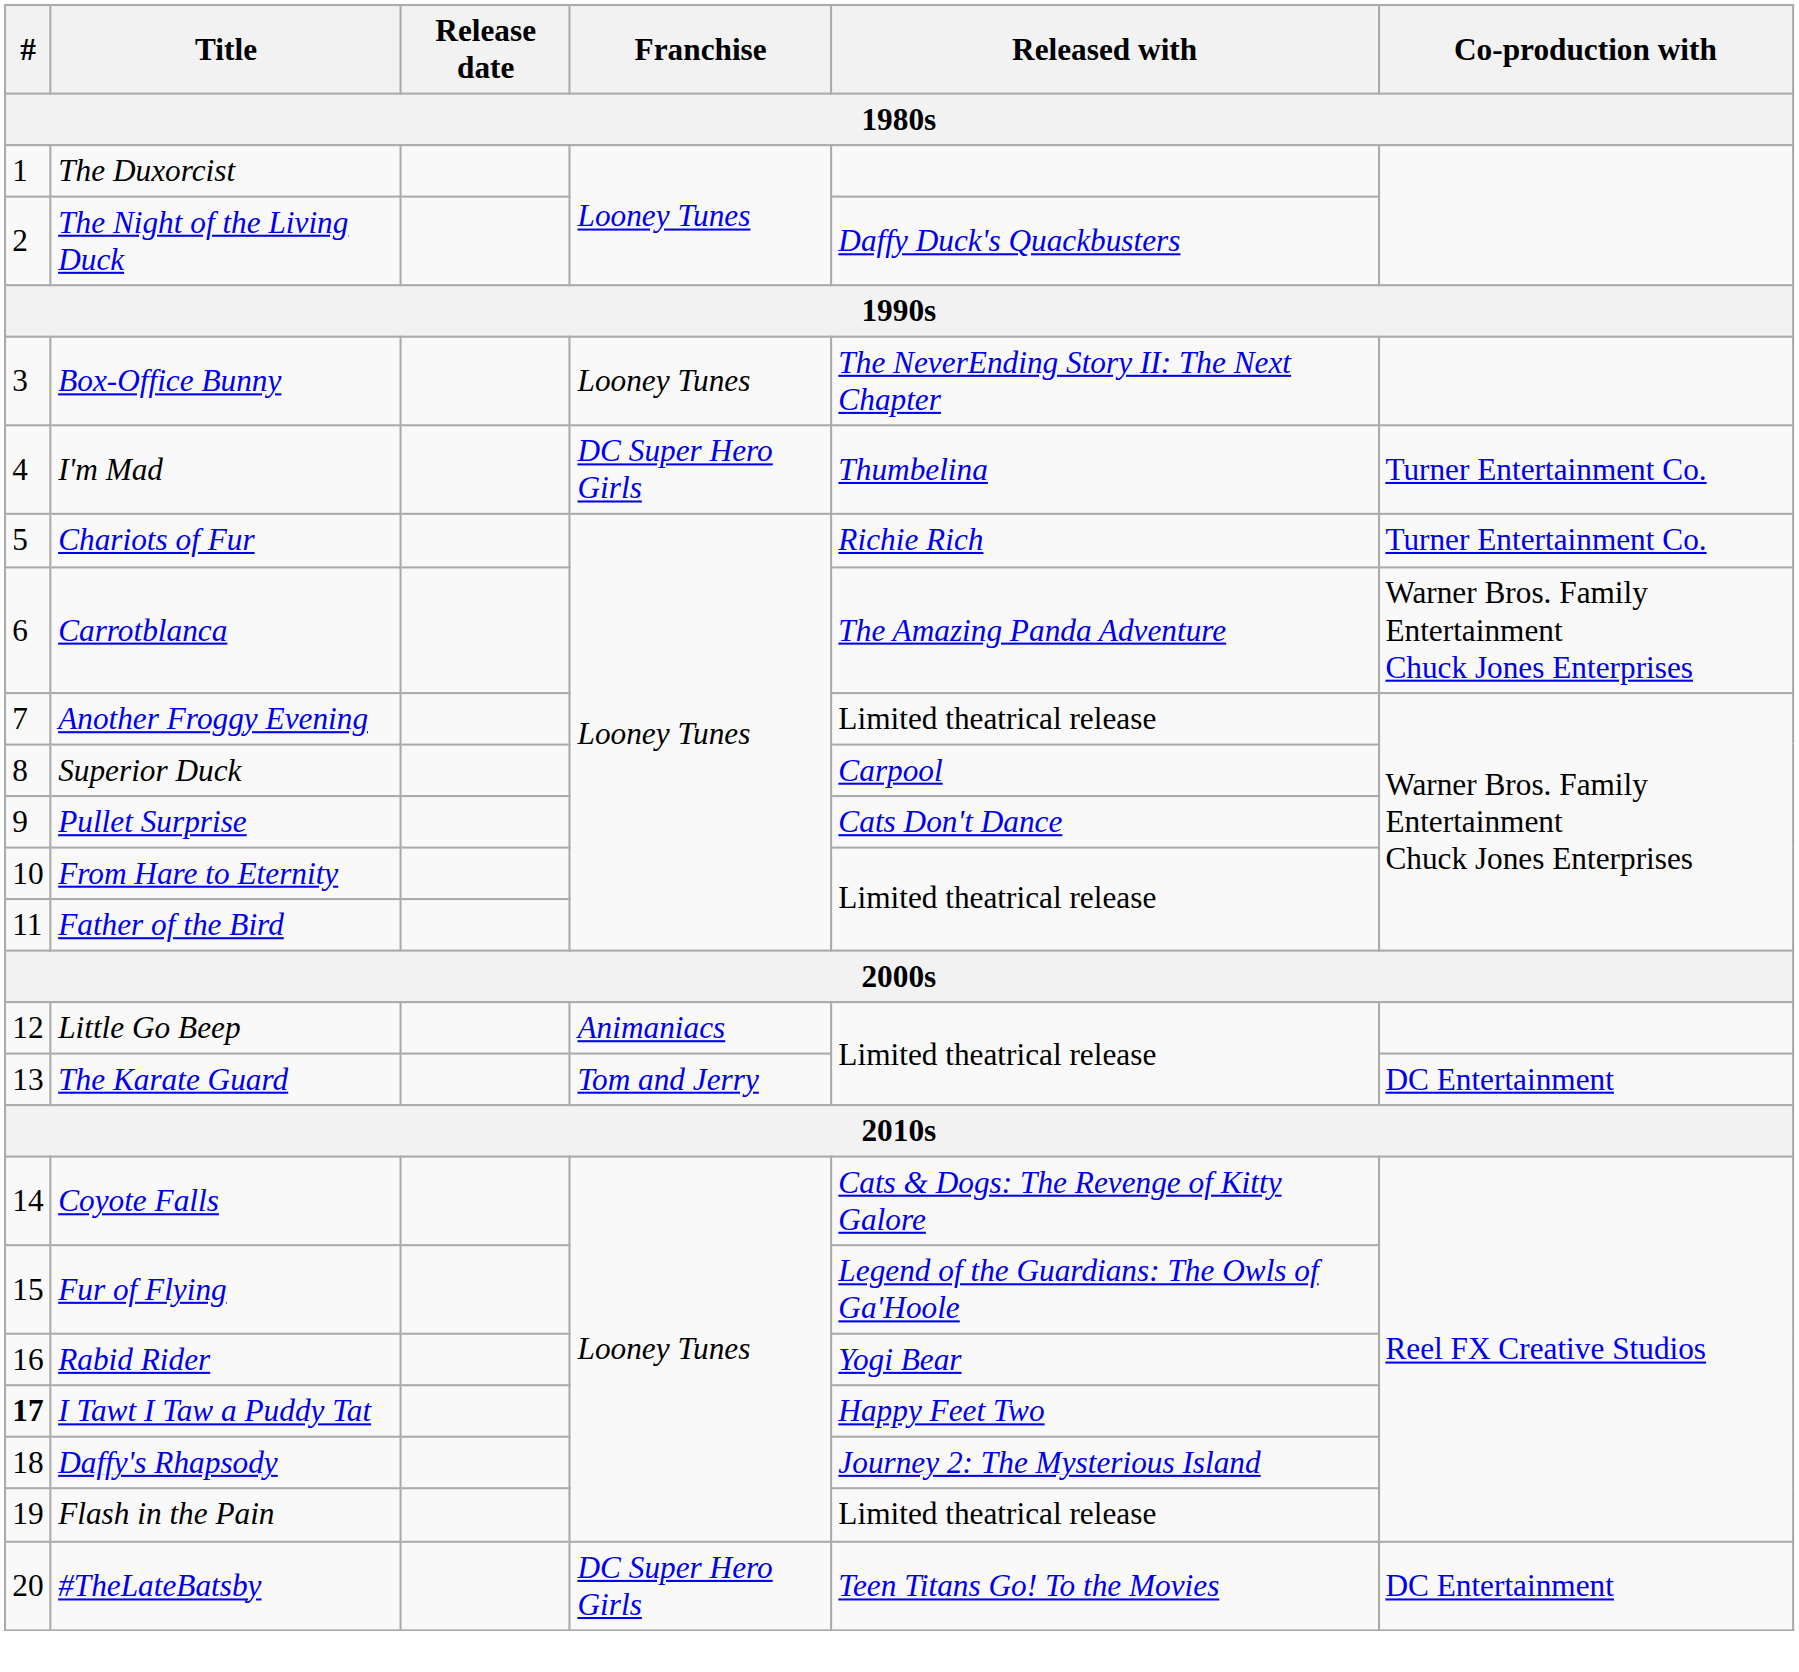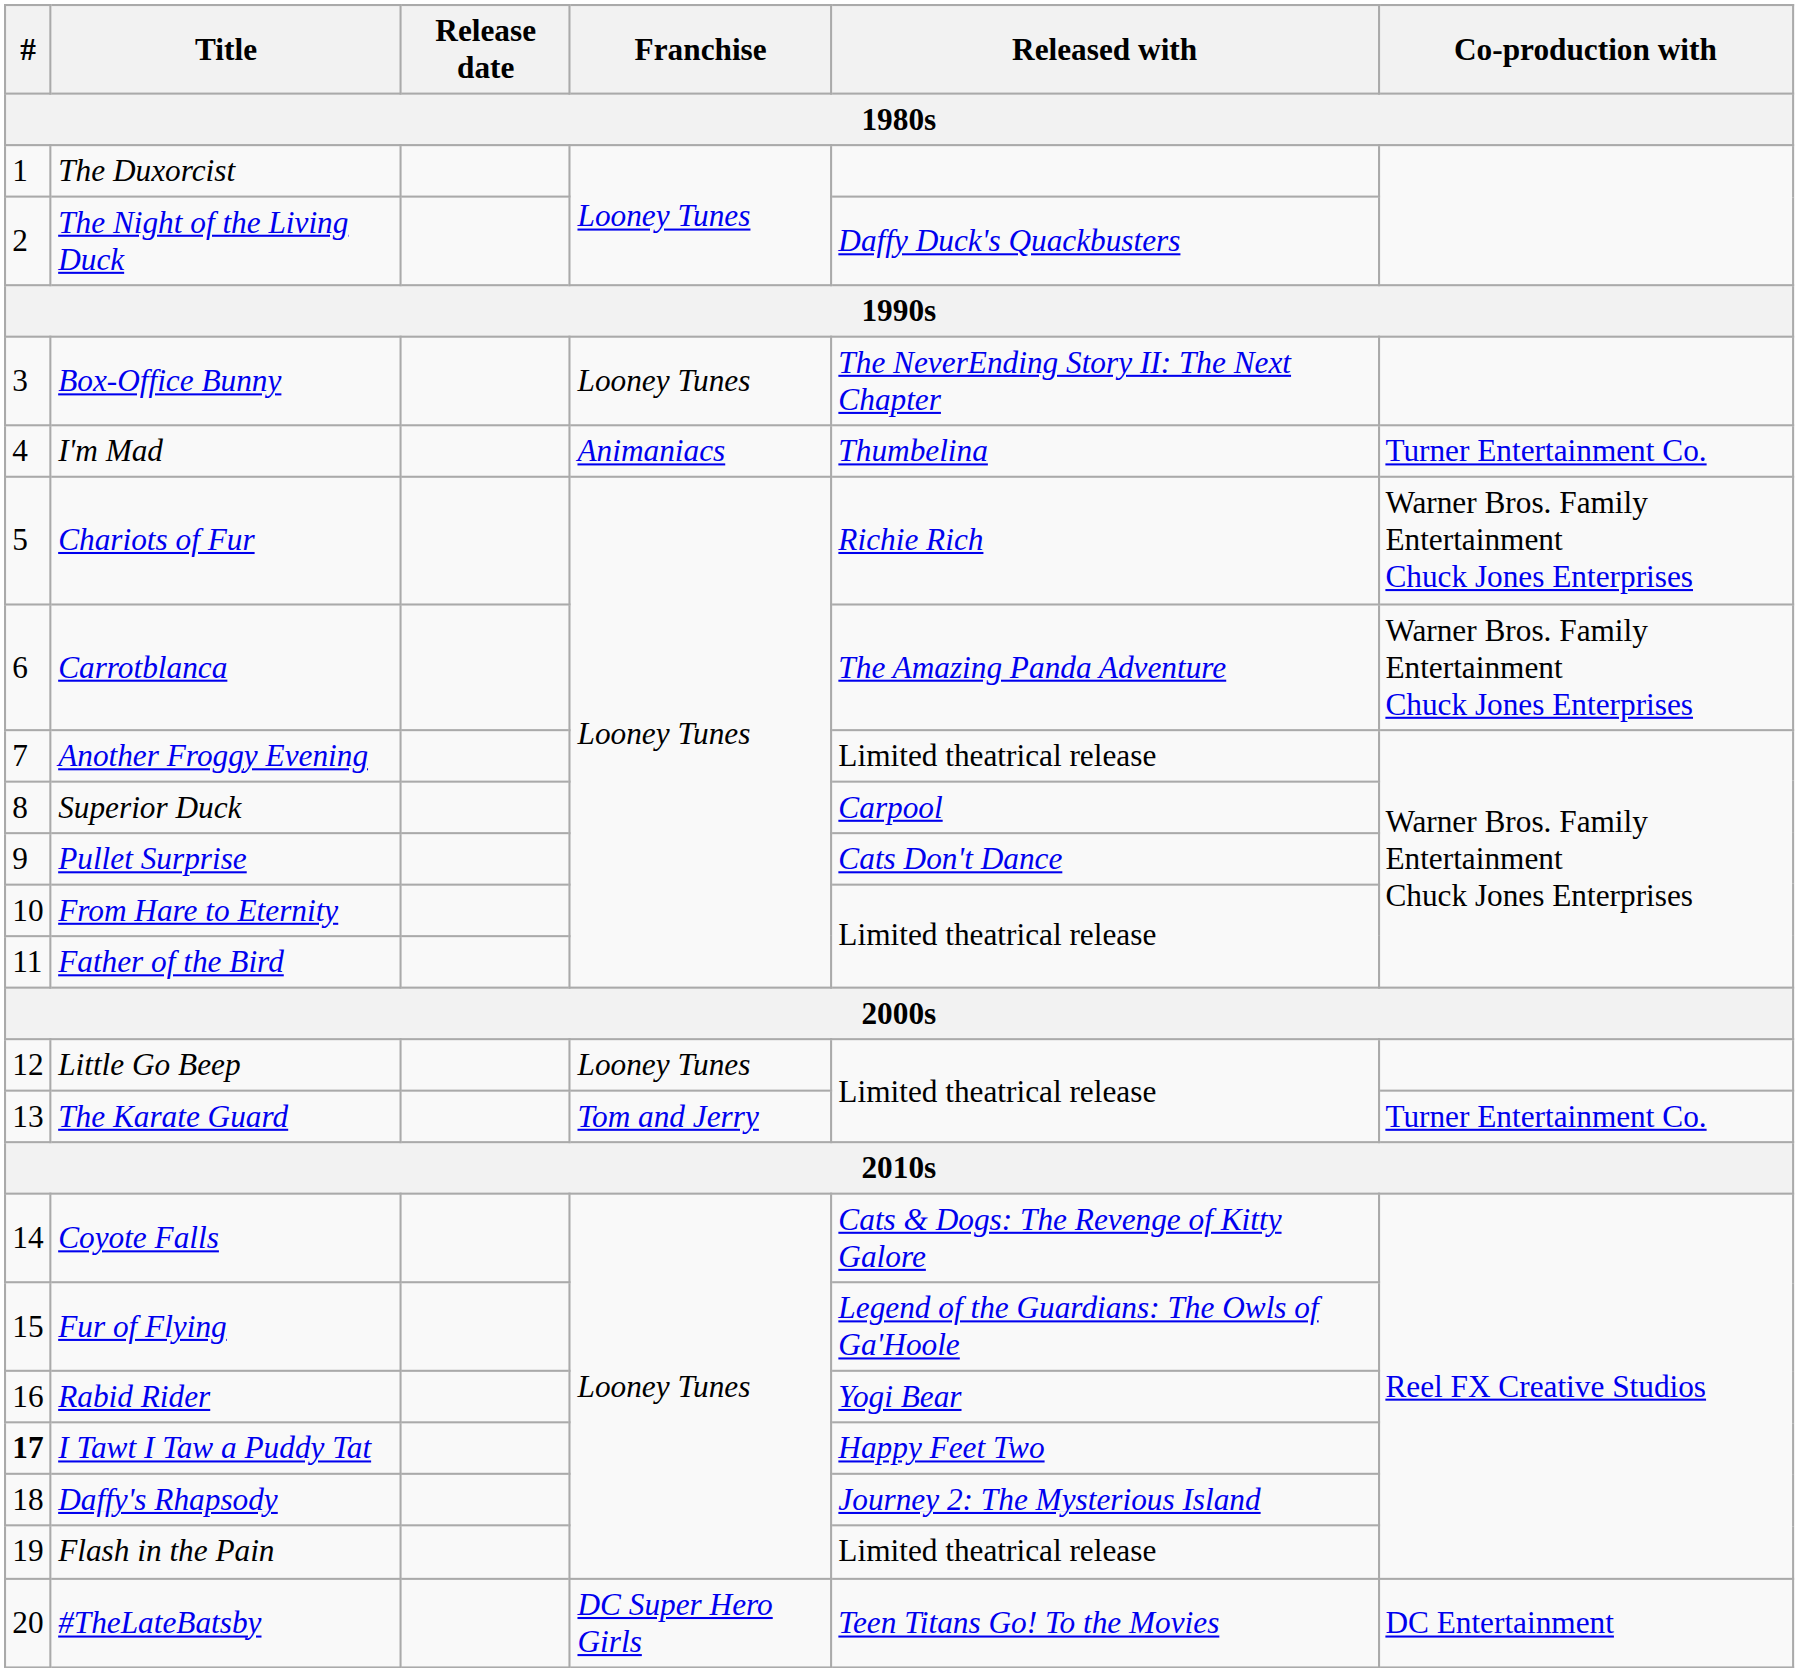 <table class="wikitable sortable" style="font-size:95%;">
 <tr>
 <th>#</th>
 <th>Title</th>
 <th>Release date</th>
 <th>Franchise</th>
 <th>Released with</th>
 <th>Co-production with</th>
 </tr>
 <tr>
 <th colspan="6">1980s</th>
 </tr>
 <tr>
 <td>1</td>
 <td><em>The Duxorcist</em></td>
 <td></td>
 <td rowspan="2"><em><a href='#'>Looney Tunes</a></em></td>
 <td></td>
 <td rowspan="2"></td>
 </tr>
 <tr>
 <td>2</td>
 <td><em><a href='#'>The Night of the Living Duck</a></em></td>
 <td></td>
 <td><em><a href='#'>Daffy Duck's Quackbusters</a></em></td>
 </tr>
 <tr>
 <th colspan="6">1990s</th>
 </tr>
 <tr>
 <td>3</td>
 <td><em><a href='#'>Box-Office Bunny</a></em></td>
 <td></td>
 <td><em>Looney Tunes</em></td>
 <td><em><a href='#'>The NeverEnding Story II: The Next Chapter</a></em></td>
 <td></td>
 </tr>
 <tr>
 <td>4</td>
 <td><em>I'm Mad</em></td>
 <td></td>
-<td><em><a href='#'>DC Super Hero Girls</a></em></td>
+<td><em><a href='#'>Animaniacs</a></em></td>
 <td><em><a href='#'>Thumbelina</a></em></td>
 <td><a href='#'>Turner Entertainment Co.</a></td>
 </tr>
 <tr>
 <td>5</td>
 <td><em><a href='#'>Chariots of Fur</a></em></td>
 <td></td>
 <td rowspan="7"><em>Looney Tunes</em></td>
 <td><em><a href='#'>Richie Rich</a></em></td>
-<td><a href='#'>Turner Entertainment Co.</a></td>
+<td>Warner Bros. Family Entertainment<br><a href='#'>Chuck Jones Enterprises</a></td>
 </tr>
 <tr>
 <td>6</td>
 <td><em><a href='#'>Carrotblanca</a></em></td>
 <td></td>
 <td><em><a href='#'>The Amazing Panda Adventure</a></em></td>
 <td>Warner Bros. Family Entertainment<br><a href='#'>Chuck Jones Enterprises</a></td>
 </tr>
 <tr>
 <td>7</td>
 <td><em><a href='#'>Another Froggy Evening</a></em></td>
 <td></td>
 <td>Limited theatrical release</td>
 <td rowspan="5">Warner Bros. Family Entertainment<br>Chuck Jones Enterprises</td>
 </tr>
 <tr>
 <td>8</td>
 <td><em>Superior Duck</em></td>
 <td></td>
 <td><em><a href='#'>Carpool</a></em></td>
 </tr>
 <tr>
 <td>9</td>
 <td><em><a href='#'>Pullet Surprise</a></em></td>
 <td></td>
 <td><em><a href='#'>Cats Don't Dance</a></em></td>
 </tr>
 <tr>
 <td>10</td>
 <td><em><a href='#'>From Hare to Eternity</a></em></td>
 <td></td>
 <td rowspan="2">Limited theatrical release</td>
 </tr>
 <tr>
 <td>11</td>
 <td><em><a href='#'>Father of the Bird</a></em></td>
 <td></td>
 </tr>
 <tr>
 <th colspan="6">2000s</th>
 </tr>
 <tr>
 <td>12</td>
 <td><em>Little Go Beep</em></td>
 <td></td>
-<td><em><a href='#'>Animaniacs</a></em></td>
+<td><em>Looney Tunes</em></td>
 <td rowspan="2">Limited theatrical release</td>
 <td></td>
 </tr>
 <tr>
 <td>13</td>
 <td><em><a href='#'>The Karate Guard</a></em></td>
 <td></td>
 <td><em><a href='#'>Tom and Jerry</a></em></td>
-<td><a href='#'>DC Entertainment</a></td>
+<td><a href='#'>Turner Entertainment Co.</a></td>
 </tr>
 <tr>
 <th colspan="6">2010s</th>
 </tr>
 <tr>
 <td>14</td>
 <td><em><a href='#'>Coyote Falls</a></em></td>
 <td></td>
 <td rowspan="6"><em>Looney Tunes</em></td>
 <td><em><a href='#'>Cats & Dogs: The Revenge of Kitty Galore</a></em></td>
 <td rowspan="6"><a href='#'>Reel FX Creative Studios</a></td>
 </tr>
 <tr>
 <td>15</td>
 <td><em><a href='#'>Fur of Flying</a></em></td>
 <td></td>
 <td><em><a href='#'>Legend of the Guardians: The Owls of Ga'Hoole</a></em></td>
 </tr>
 <tr>
 <td>16</td>
 <td><em><a href='#'>Rabid Rider</a></em></td>
 <td></td>
 <td><em><a href='#'>Yogi Bear</a></em></td>
 </tr>
 <tr>
 <td><strong>17</strong></td>
 <td><em><a href='#'>I Tawt I Taw a Puddy Tat</a></em></td>
 <td></td>
 <td><em><a href='#'>Happy Feet Two</a></em></td>
 </tr>
 <tr>
 <td>18</td>
 <td><em><a href='#'>Daffy's Rhapsody</a></em></td>
 <td></td>
 <td><em><a href='#'>Journey 2: The Mysterious Island</a></em></td>
 </tr>
 <tr>
 <td>19</td>
 <td><em>Flash in the Pain</em></td>
 <td></td>
 <td>Limited theatrical release</td>
 </tr>
 <tr>
 <td>20</td>
 <td><em><a href='#'>#TheLateBatsby</a></em></td>
 <td></td>
 <td><em><a href='#'>DC Super Hero Girls</a></em></td>
 <td><em><a href='#'>Teen Titans Go! To the Movies</a></em></td>
 <td><a href='#'>DC Entertainment</a></td>
 </tr>
 </table>
